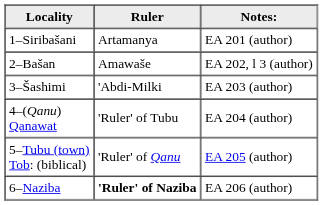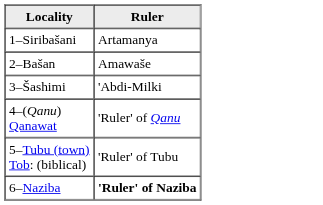 <table cellspacing=0 cellpadding=4 border=1>
 <tr bgcolor="#ececec" style="text-align:center;">
 <th>Locality</th>
 <th>Ruler</th>
-<th>Notes:</th>
 </tr>
 <tr>
 <td>1–Siribašani</td>
 <td>Artamanya</td>
-<td>EA 201 (author)</td>
 </tr>
 <tr>
 <td>2–Bašan</td>
 <td>Amawaše</td>
-<td>EA 202, l 3 (author)</td>
 </tr>
 <tr>
 <td>3–Šashimi</td>
 <td>'Abdi-Milki</td>
-<td>EA 203 (author)</td>
 </tr>
 <tr>
 <td>4–(<em>Qanu</em>)<br><a href='#'>Qanawat</a></td>
-<td>'Ruler' of Tubu</td>
-<td>EA 204 (author)</td>
+<td>'Ruler' of <em><a href='#'>Qanu</a></em></td>
 </tr>
 <tr>
 <td>5–<a href='#'>Tubu (town)</a><br><a href='#'>Tob</a>: (biblical)</td>
-<td>'Ruler' of <em><a href='#'>Qanu</a></em></td>
-<td><a href='#'>EA 205</a> (author)</td>
+<td>'Ruler' of Tubu</td>
 </tr>
 <tr>
 <td>6–<a href='#'>Naziba</a></td>
 <td><strong>'Ruler' of Naziba</strong></td>
-<td>EA 206 (author)</td>
 </tr>
 </table>
